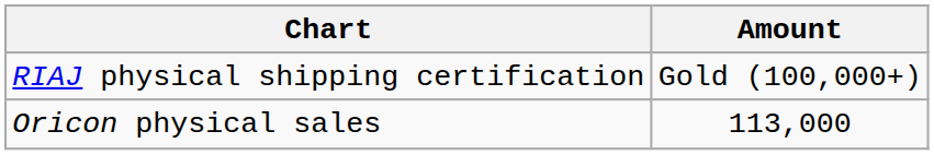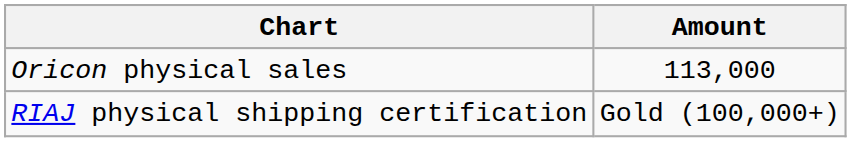 <table class="wikitable">
 <tr>
 <th>Chart</th>
 <th>Amount</th>
 </tr>
 <tr>
+<td><em>Oricon</em> physical sales</td>
+<td align="center">113,000</td>
+</tr>
+<tr>
 <td><em><a href='#'>RIAJ</a></em> physical shipping certification</td>
 <td align="center">Gold (100,000+)</td>
 </tr>
-<tr>
-<td><em>Oricon</em> physical sales</td>
-<td align="center">113,000</td>
-</tr>
 </table>
